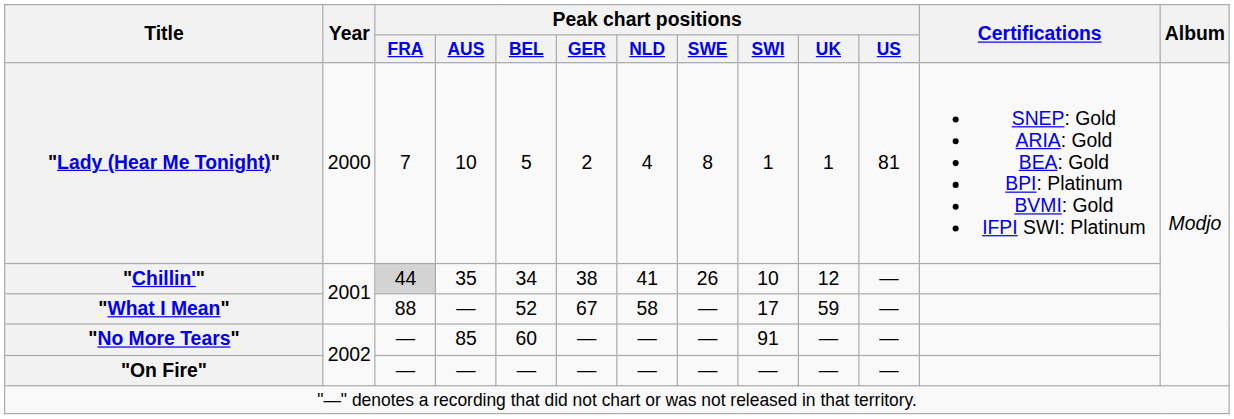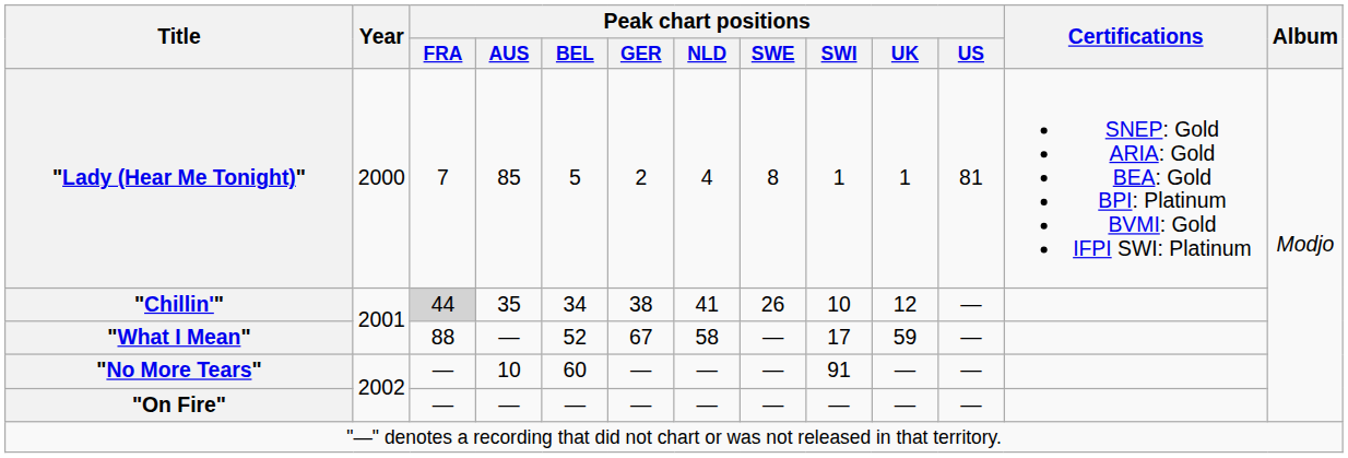 <table class="wikitable plainrowheaders" style="text-align:center;">
 <tr>
 <th scope="col" rowspan="2" style="width:16em;">Title</th>
 <th scope="col" rowspan="2">Year</th>
 <th scope="col" colspan="9">Peak chart positions</th>
 <th scope="col" rowspan="2" style="width:12em;"><a href='#'>Certifications</a></th>
 <th scope="col" rowspan="2">Album</th>
 </tr>
 <tr>
 <th scope="col" style="width:3em;font-size:90%;"><a href='#'>FRA</a><br></th>
 <th scope="col" style="width:3em;font-size:90%;"><a href='#'>AUS</a><br></th>
 <th scope="col" style="width:3em;font-size:90%;"><a href='#'>BEL</a><br></th>
 <th scope="col" style="width:3em;font-size:90%;"><a href='#'>GER</a><br></th>
 <th scope="col" style="width:3em;font-size:90%;"><a href='#'>NLD</a><br></th>
 <th scope="col" style="width:3em;font-size:90%;"><a href='#'>SWE</a><br></th>
 <th scope="col" style="width:3em;font-size:90%;"><a href='#'>SWI</a><br></th>
 <th scope="col" style="width:3em;font-size:90%;"><a href='#'>UK</a><br></th>
 <th scope="col" style="width:3em;font-size:90%;"><a href='#'>US</a><br></th>
 </tr>
 <tr>
 <th scope="row">"<a href='#'>Lady (Hear Me Tonight)</a>"</th>
 <td>2000</td>
 <td>7</td>
-<td>10</td>
+<td>85</td>
 <td>5</td>
 <td>2</td>
 <td>4</td>
 <td>8</td>
 <td>1</td>
 <td>1</td>
 <td>81</td>
 <td><br><ul><li><a href='#'>SNEP</a>: Gold</li><li><a href='#'>ARIA</a>: Gold</li><li><a href='#'>BEA</a>: Gold</li><li><a href='#'>BPI</a>: Platinum</li><li><a href='#'>BVMI</a>: Gold</li><li><a href='#'>IFPI</a> SWI: Platinum</li></ul></td>
 <td rowspan="5"><em>Modjo</em></td>
 </tr>
 <tr>
 <th scope="row">"<a href='#'>Chillin'</a>"</th>
 <td rowspan="2">2001</td>
 <td style="background: lightgrey;">44</td>
 <td>35</td>
 <td>34</td>
 <td>38</td>
 <td>41</td>
 <td>26</td>
 <td>10</td>
 <td>12</td>
 <td>—</td>
 <td></td>
 </tr>
 <tr>
 <th scope="row">"<a href='#'>What I Mean</a>"</th>
 <td>88</td>
 <td>—</td>
 <td>52</td>
 <td>67</td>
 <td>58</td>
 <td>—</td>
 <td>17</td>
 <td>59</td>
 <td>—</td>
 <td></td>
 </tr>
 <tr>
 <th scope="row">"<a href='#'>No More Tears</a>"</th>
 <td rowspan="2">2002</td>
 <td>—</td>
-<td>85</td>
+<td>10</td>
 <td>60</td>
 <td>—</td>
 <td>—</td>
 <td>—</td>
 <td>91</td>
 <td>—</td>
 <td>—</td>
 <td></td>
 </tr>
 <tr>
 <th scope="row">"On Fire"</th>
 <td>—</td>
 <td>—</td>
 <td>—</td>
 <td>—</td>
 <td>—</td>
 <td>—</td>
 <td>—</td>
 <td>—</td>
 <td>—</td>
 <td></td>
 </tr>
 <tr>
 <td colspan="15" style="font-size:90%">"—" denotes a recording that did not chart or was not released in that territory.</td>
 </tr>
 </table>
